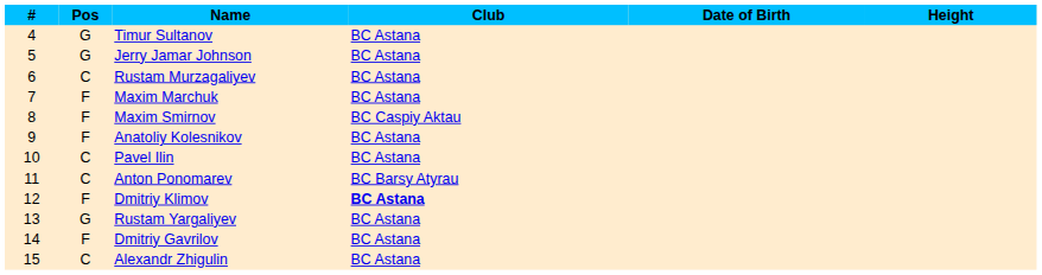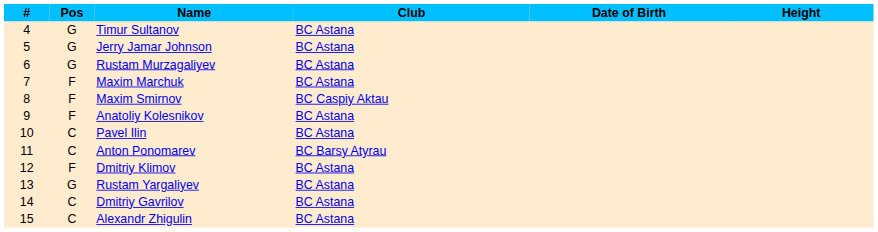 <table border=0 cellpadding=2 cellspacing=0  |- bgcolor=#FFECCE style="text-align:center; font-size:90%;" width=80%>
 <tr bgcolor=#00BFFF>
 <th width=5%>#</th>
 <th width=5%>Pos</th>
 <th width=22%>Name</th>
 <th width=26%>Club</th>
 <th width=22%>Date of Birth</th>
 <th width=16%>Height</th>
 </tr>
 <tr>
 <td>4</td>
 <td>G</td>
 <td align=left><a href='#'>Timur Sultanov</a></td>
 <td align=left> <a href='#'>BC Astana</a></td>
 <td align=left></td>
 <td></td>
 </tr>
 <tr>
 <td>5</td>
 <td>G</td>
 <td align=left><a href='#'>Jerry Jamar Johnson</a></td>
 <td align=left> <a href='#'>BC Astana</a></td>
 <td align=left></td>
 <td></td>
 </tr>
 <tr>
 <td>6</td>
-<td>C</td>
+<td>G</td>
 <td align=left><a href='#'>Rustam Murzagaliyev</a></td>
 <td align=left> <a href='#'>BC Astana</a></td>
 <td align=left></td>
 <td></td>
 </tr>
 <tr>
 <td>7</td>
 <td>F</td>
 <td align=left><a href='#'>Maxim Marchuk</a></td>
 <td align=left> <a href='#'>BC Astana</a></td>
 <td align=left></td>
 <td></td>
 </tr>
 <tr>
 <td>8</td>
 <td>F</td>
 <td align=left><a href='#'>Maxim Smirnov</a></td>
 <td align=left> <a href='#'>BC Caspiy Aktau</a></td>
 <td align=left></td>
 <td></td>
 </tr>
 <tr>
 <td>9</td>
 <td>F</td>
 <td align=left><a href='#'>Anatoliy Kolesnikov</a></td>
 <td align=left> <a href='#'>BC Astana</a></td>
 <td align=left></td>
 <td></td>
 </tr>
 <tr>
 <td>10</td>
 <td>C</td>
 <td align=left><a href='#'>Pavel Ilin</a></td>
 <td align=left> <a href='#'>BC Astana</a></td>
 <td align=left></td>
 <td></td>
 </tr>
 <tr>
 <td>11</td>
 <td>C</td>
 <td align=left><a href='#'>Anton Ponomarev</a></td>
 <td align=left> <a href='#'>BC Barsy Atyrau</a></td>
 <td align=left></td>
 <td></td>
 </tr>
 <tr>
 <td>12</td>
 <td>F</td>
 <td align=left><a href='#'>Dmitriy Klimov</a></td>
-<td align=left><strong> <a href='#'>BC Astana</a></strong></td>
+<td align=left> <a href='#'>BC Astana</a></td>
 <td align=left></td>
 <td></td>
 </tr>
 <tr>
 <td>13</td>
 <td>G</td>
 <td align=left><a href='#'>Rustam Yargaliyev</a></td>
 <td align=left> <a href='#'>BC Astana</a></td>
 <td align=left></td>
 <td></td>
 </tr>
 <tr>
 <td>14</td>
-<td>F</td>
+<td>C</td>
 <td align=left><a href='#'>Dmitriy Gavrilov</a></td>
 <td align=left> <a href='#'>BC Astana</a></td>
 <td align=left></td>
 <td></td>
 </tr>
 <tr>
 <td>15</td>
 <td>C</td>
 <td align=left><a href='#'>Alexandr Zhigulin</a></td>
 <td align=left> <a href='#'>BC Astana</a></td>
 <td align=left></td>
 <td></td>
 </tr>
 </table>
